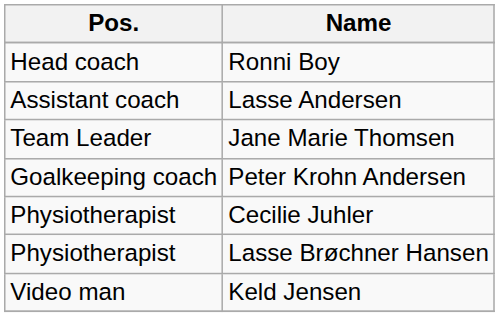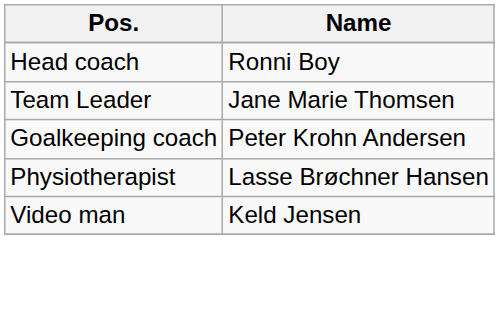 <table class="wikitable" style="text-align: left;">
 <tr>
 <th valign=center>Pos.</th>
 <th>Name</th>
 </tr>
 <tr>
 </tr>
 <tr>
 <td>Head coach</td>
 <td> Ronni Boy</td>
 </tr>
 <tr>
-<td>Assistant coach</td>
-<td> Lasse Andersen</td>
-</tr>
-<tr>
 <td>Team Leader</td>
 <td> Jane Marie Thomsen</td>
 </tr>
 <tr>
 <td>Goalkeeping coach</td>
 <td> Peter Krohn Andersen</td>
-</tr>
-<tr>
-<td>Physiotherapist</td>
-<td> Cecilie Juhler</td>
 </tr>
 <tr>
 <td>Physiotherapist</td>
 <td> Lasse Brøchner Hansen</td>
 </tr>
 <tr>
 <td>Video man</td>
 <td> Keld Jensen</td>
 </tr>
 <tr>
 </tr>
 </table>
